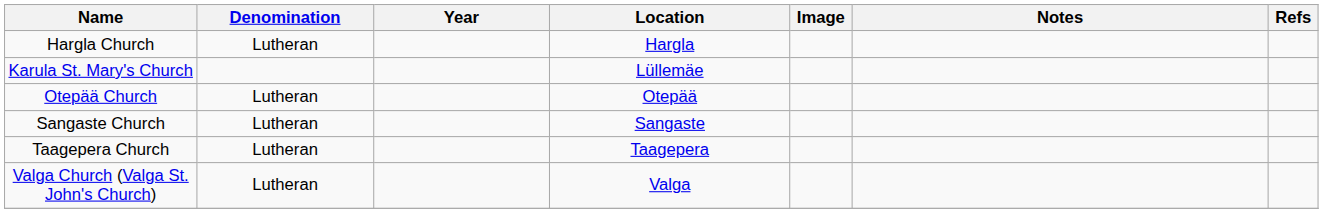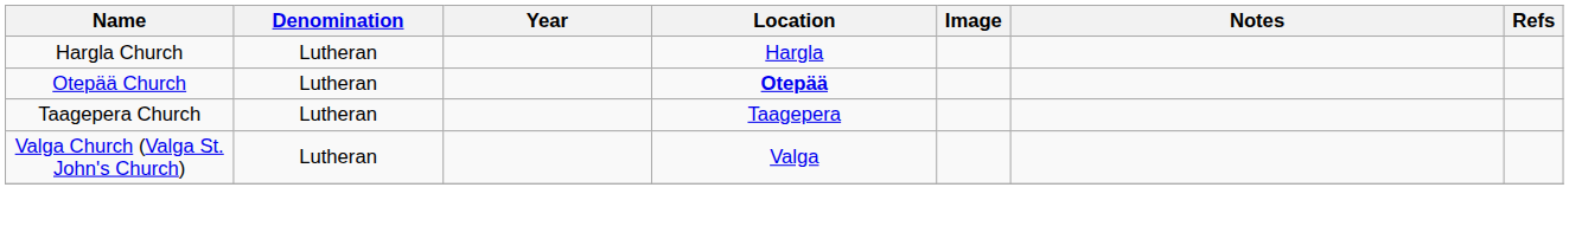 <table class="wikitable sortable" style="width:100%; text-align: center">
 <tr>
 <th width = 12%>Name</th>
 <th width = 11%><a href='#'>Denomination</a></th>
 <th width = 11%>Year</th>
 <th width = 15%>Location</th>
 <th width =  2% class="unsortable">Image</th>
 <th width = 26% class="unsortable">Notes</th>
 <th width =  2% class="unsortable">Refs</th>
 </tr>
 <tr>
 <td>Hargla Church</td>
 <td>Lutheran</td>
 <td></td>
 <td><a href='#'>Hargla</a><br></td>
 <td></td>
 <td></td>
 <td></td>
 </tr>
 <tr>
-<td><a href='#'>Karula St. Mary's Church</a></td>
-<td></td>
-<td></td>
-<td><a href='#'>Lüllemäe</a></td>
-<td></td>
-<td></td>
-<td></td>
-</tr>
-<tr>
 <td><a href='#'>Otepää Church</a></td>
 <td>Lutheran</td>
 <td></td>
-<td><a href='#'>Otepää</a><br></td>
-<td></td>
-<td></td>
-<td></td>
-</tr>
-<tr>
-<td>Sangaste Church</td>
-<td>Lutheran</td>
-<td></td>
-<td><a href='#'>Sangaste</a><br></td>
+<td><strong><a href='#'>Otepää</a><br></strong></td>
 <td></td>
 <td></td>
 <td></td>
 </tr>
 <tr>
 <td>Taagepera Church</td>
 <td>Lutheran</td>
 <td></td>
 <td><a href='#'>Taagepera</a><br></td>
 <td></td>
 <td></td>
 <td></td>
 </tr>
 <tr>
 <td><a href='#'>Valga Church</a> (<a href='#'>Valga St. John's Church</a>)</td>
 <td>Lutheran</td>
 <td></td>
 <td><a href='#'>Valga</a><br></td>
 <td></td>
 <td></td>
 <td></td>
 </tr>
 <tr>
 </tr>
 </table>
